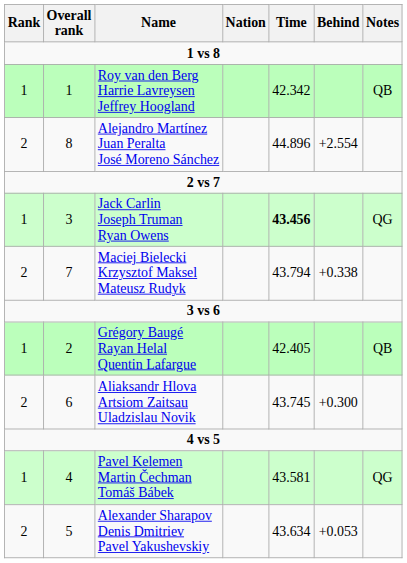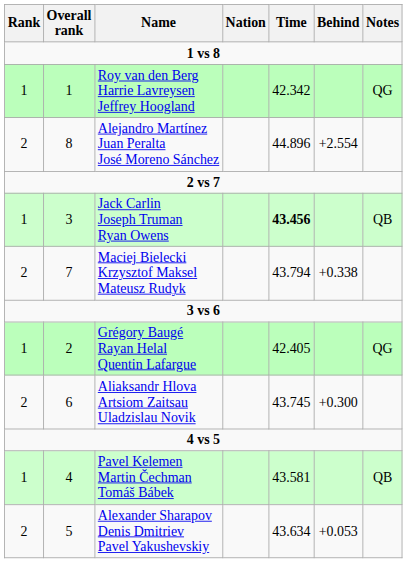 <table class="wikitable sortable" style="text-align:center">
 <tr>
 <th>Rank</th>
 <th>Overall<br>rank</th>
 <th>Name</th>
 <th>Nation</th>
 <th>Time</th>
 <th>Behind</th>
 <th>Notes</th>
 </tr>
 <tr>
 <td colspan=7><strong>1 vs 8</strong></td>
 </tr>
 <tr bgcolor=bbffbb>
 <td>1</td>
 <td>1</td>
 <td align=left><a href='#'>Roy van den Berg</a><br><a href='#'>Harrie Lavreysen</a><br><a href='#'>Jeffrey Hoogland</a></td>
 <td align=left></td>
 <td>42.342</td>
 <td></td>
-<td>QB</td>
+<td>QG</td>
 </tr>
 <tr>
 <td>2</td>
 <td>8</td>
 <td align=left><a href='#'>Alejandro Martínez</a><br><a href='#'>Juan Peralta</a><br><a href='#'>José Moreno Sánchez</a></td>
 <td align=left></td>
 <td>44.896</td>
 <td>+2.554</td>
 <td></td>
 </tr>
 <tr>
 <td colspan=7><strong>2 vs 7</strong></td>
 </tr>
 <tr bgcolor=ccffcc>
 <td>1</td>
 <td>3</td>
 <td align=left><a href='#'>Jack Carlin</a><br><a href='#'>Joseph Truman</a><br><a href='#'>Ryan Owens</a></td>
 <td align=left></td>
 <td><strong>43.456</strong></td>
 <td></td>
-<td>QG</td>
+<td>QB</td>
 </tr>
 <tr>
 <td>2</td>
 <td>7</td>
 <td align=left><a href='#'>Maciej Bielecki</a><br><a href='#'>Krzysztof Maksel</a><br><a href='#'>Mateusz Rudyk</a></td>
 <td align=left></td>
 <td>43.794</td>
 <td>+0.338</td>
 <td></td>
 </tr>
 <tr>
 <td colspan=7><strong>3 vs 6</strong></td>
 </tr>
 <tr bgcolor=bbffbb>
 <td>1</td>
 <td>2</td>
 <td align=left><a href='#'>Grégory Baugé</a><br><a href='#'>Rayan Helal</a><br><a href='#'>Quentin Lafargue</a></td>
 <td align=left></td>
 <td>42.405</td>
 <td></td>
-<td>QB</td>
+<td>QG</td>
 </tr>
 <tr>
 <td>2</td>
 <td>6</td>
 <td align=left><a href='#'>Aliaksandr Hlova</a><br><a href='#'>Artsiom Zaitsau</a><br><a href='#'>Uladzislau Novik</a></td>
 <td align=left></td>
 <td>43.745</td>
 <td>+0.300</td>
 <td></td>
 </tr>
 <tr>
 <td colspan=7><strong>4 vs 5</strong></td>
 </tr>
 <tr bgcolor=ccffcc>
 <td>1</td>
 <td>4</td>
 <td align=left><a href='#'>Pavel Kelemen</a><br><a href='#'>Martin Čechman</a><br><a href='#'>Tomáš Bábek</a></td>
 <td align=left></td>
 <td>43.581</td>
 <td></td>
-<td>QG</td>
+<td>QB</td>
 </tr>
 <tr>
 <td>2</td>
 <td>5</td>
 <td align=left><a href='#'>Alexander Sharapov</a><br><a href='#'>Denis Dmitriev</a><br><a href='#'>Pavel Yakushevskiy</a></td>
 <td align=left></td>
 <td>43.634</td>
 <td>+0.053</td>
 <td></td>
 </tr>
 </table>
